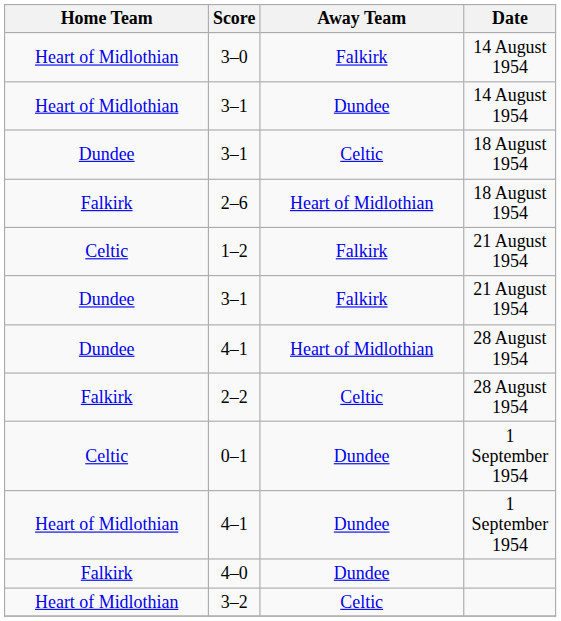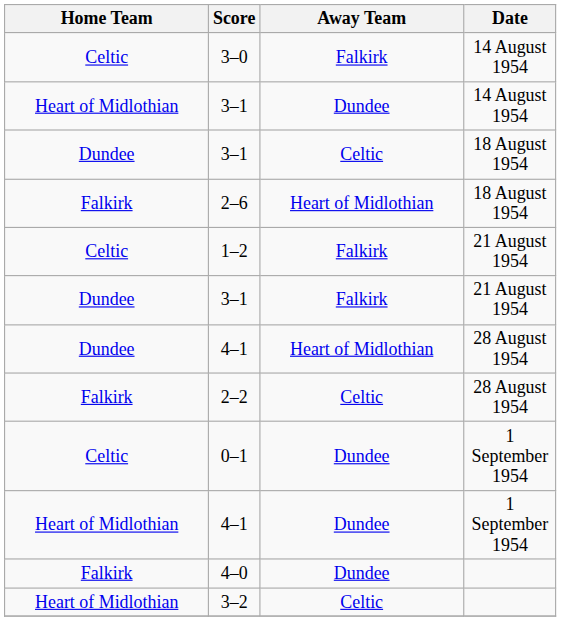 <table class="wikitable" style="text-align:center;">
 <tr>
 <th width=175>Home Team</th>
 <th width=20>Score</th>
 <th width=175>Away Team</th>
 <th width= 75>Date</th>
 </tr>
 <tr>
-<td><a href='#'>Heart of Midlothian</a></td>
+<td><a href='#'>Celtic</a></td>
 <td>3–0</td>
 <td><a href='#'>Falkirk</a></td>
 <td>14 August 1954</td>
 </tr>
 <tr>
 <td><a href='#'>Heart of Midlothian</a></td>
 <td>3–1</td>
 <td><a href='#'>Dundee</a></td>
 <td>14 August 1954</td>
 </tr>
 <tr>
 <td><a href='#'>Dundee</a></td>
 <td>3–1</td>
 <td><a href='#'>Celtic</a></td>
 <td>18 August 1954</td>
 </tr>
 <tr>
 <td><a href='#'>Falkirk</a></td>
 <td>2–6</td>
 <td><a href='#'>Heart of Midlothian</a></td>
 <td>18 August 1954</td>
 </tr>
 <tr>
 <td><a href='#'>Celtic</a></td>
 <td>1–2</td>
 <td><a href='#'>Falkirk</a></td>
 <td>21 August 1954</td>
 </tr>
 <tr>
 <td><a href='#'>Dundee</a></td>
 <td>3–1</td>
 <td><a href='#'>Falkirk</a></td>
 <td>21 August 1954</td>
 </tr>
 <tr>
 <td><a href='#'>Dundee</a></td>
 <td>4–1</td>
 <td><a href='#'>Heart of Midlothian</a></td>
 <td>28 August 1954</td>
 </tr>
 <tr>
 <td><a href='#'>Falkirk</a></td>
 <td>2–2</td>
 <td><a href='#'>Celtic</a></td>
 <td>28 August 1954</td>
 </tr>
 <tr>
 <td><a href='#'>Celtic</a></td>
 <td>0–1</td>
 <td><a href='#'>Dundee</a></td>
 <td>1 September 1954</td>
 </tr>
 <tr>
 <td><a href='#'>Heart of Midlothian</a></td>
 <td>4–1</td>
 <td><a href='#'>Dundee</a></td>
 <td>1 September 1954</td>
 </tr>
 <tr>
 <td><a href='#'>Falkirk</a></td>
 <td>4–0</td>
 <td><a href='#'>Dundee</a></td>
 <td></td>
 </tr>
 <tr>
 <td><a href='#'>Heart of Midlothian</a></td>
 <td>3–2</td>
 <td><a href='#'>Celtic</a></td>
 <td></td>
 </tr>
 <tr>
 </tr>
 </table>
